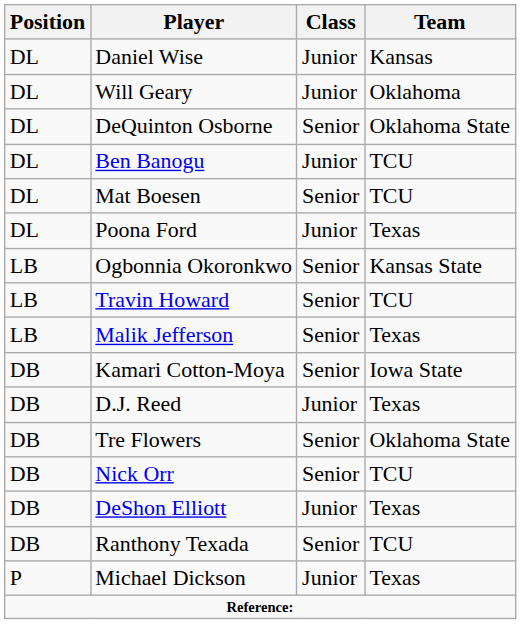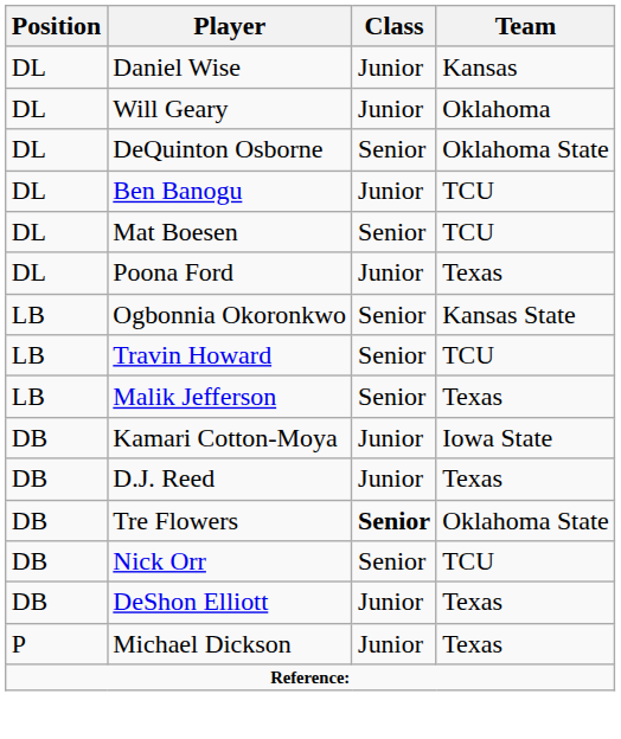 <table class="wikitable sortable" border="1">
 <tr>
 <th>Position</th>
 <th>Player</th>
 <th>Class</th>
 <th>Team</th>
 </tr>
 <tr>
 <td>DL</td>
 <td>Daniel Wise</td>
 <td>Junior</td>
 <td>Kansas</td>
 </tr>
 <tr>
 <td>DL</td>
 <td>Will Geary</td>
 <td>Junior</td>
 <td>Oklahoma</td>
 </tr>
 <tr>
 <td>DL</td>
 <td>DeQuinton Osborne</td>
 <td>Senior</td>
 <td>Oklahoma State</td>
 </tr>
 <tr>
 <td>DL</td>
 <td><a href='#'>Ben Banogu</a></td>
 <td>Junior</td>
 <td>TCU</td>
 </tr>
 <tr>
 <td>DL</td>
 <td>Mat Boesen</td>
 <td>Senior</td>
 <td>TCU</td>
 </tr>
 <tr>
 <td>DL</td>
 <td>Poona Ford</td>
 <td>Junior</td>
 <td>Texas</td>
 </tr>
 <tr>
 <td>LB</td>
 <td>Ogbonnia Okoronkwo</td>
 <td>Senior</td>
 <td>Kansas State</td>
 </tr>
 <tr>
 <td>LB</td>
 <td><a href='#'>Travin Howard</a></td>
 <td>Senior</td>
 <td>TCU</td>
 </tr>
 <tr>
 <td>LB</td>
 <td><a href='#'>Malik Jefferson</a></td>
 <td>Senior</td>
 <td>Texas</td>
 </tr>
 <tr>
 <td>DB</td>
 <td>Kamari Cotton-Moya</td>
-<td>Senior</td>
+<td>Junior</td>
 <td>Iowa State</td>
 </tr>
 <tr>
 <td>DB</td>
 <td>D.J. Reed</td>
 <td>Junior</td>
 <td>Texas</td>
 </tr>
 <tr>
 <td>DB</td>
 <td>Tre Flowers</td>
-<td>Senior</td>
+<td><strong>Senior</strong></td>
 <td>Oklahoma State</td>
 </tr>
 <tr>
 <td>DB</td>
 <td><a href='#'>Nick Orr</a></td>
 <td>Senior</td>
 <td>TCU</td>
 </tr>
 <tr>
 <td>DB</td>
 <td><a href='#'>DeShon Elliott</a></td>
 <td>Junior</td>
 <td>Texas</td>
 </tr>
 <tr>
-<td>DB</td>
-<td>Ranthony Texada</td>
-<td>Senior</td>
-<td>TCU</td>
-</tr>
-<tr>
 <td>P</td>
 <td>Michael Dickson</td>
 <td>Junior</td>
 <td>Texas</td>
 </tr>
 <tr>
 <td colspan="4"  style="font-size:8pt; text-align:center;"><strong>Reference:</strong></td>
 </tr>
 </table>
